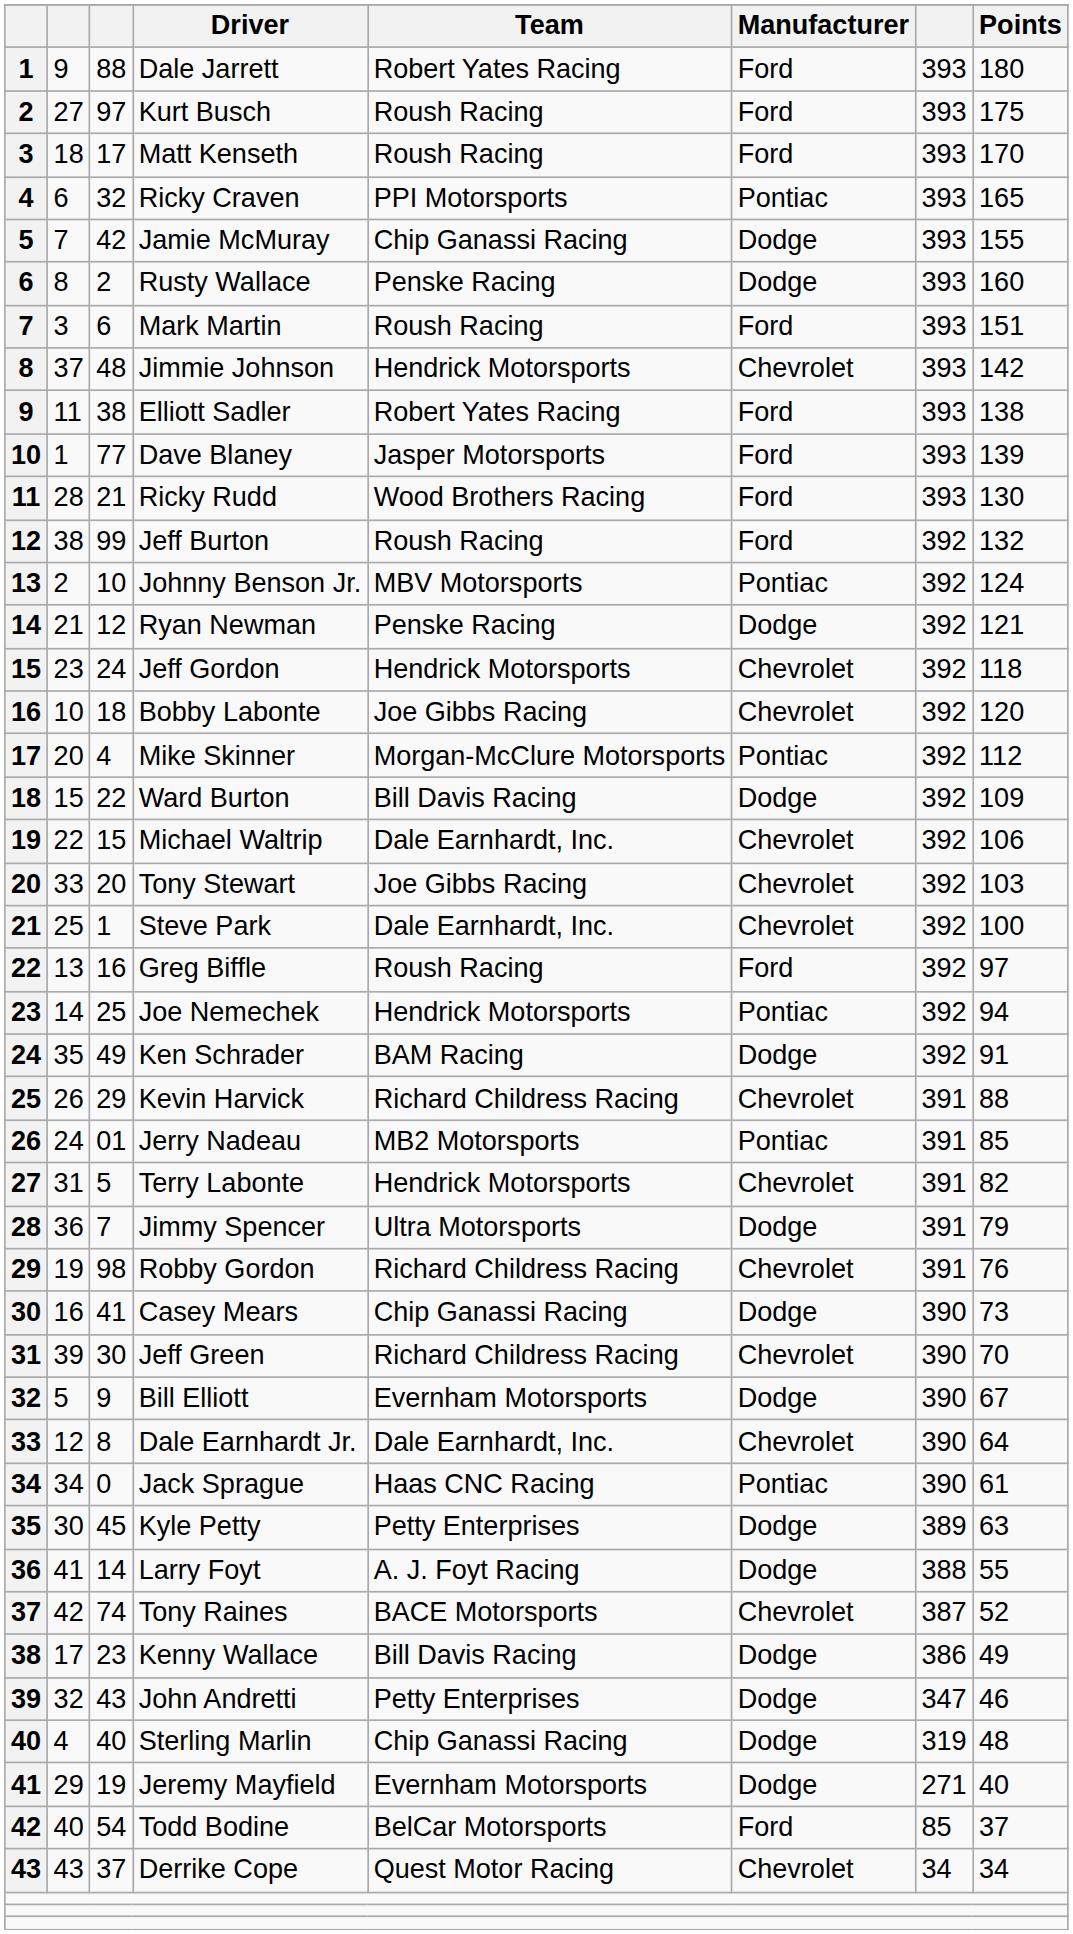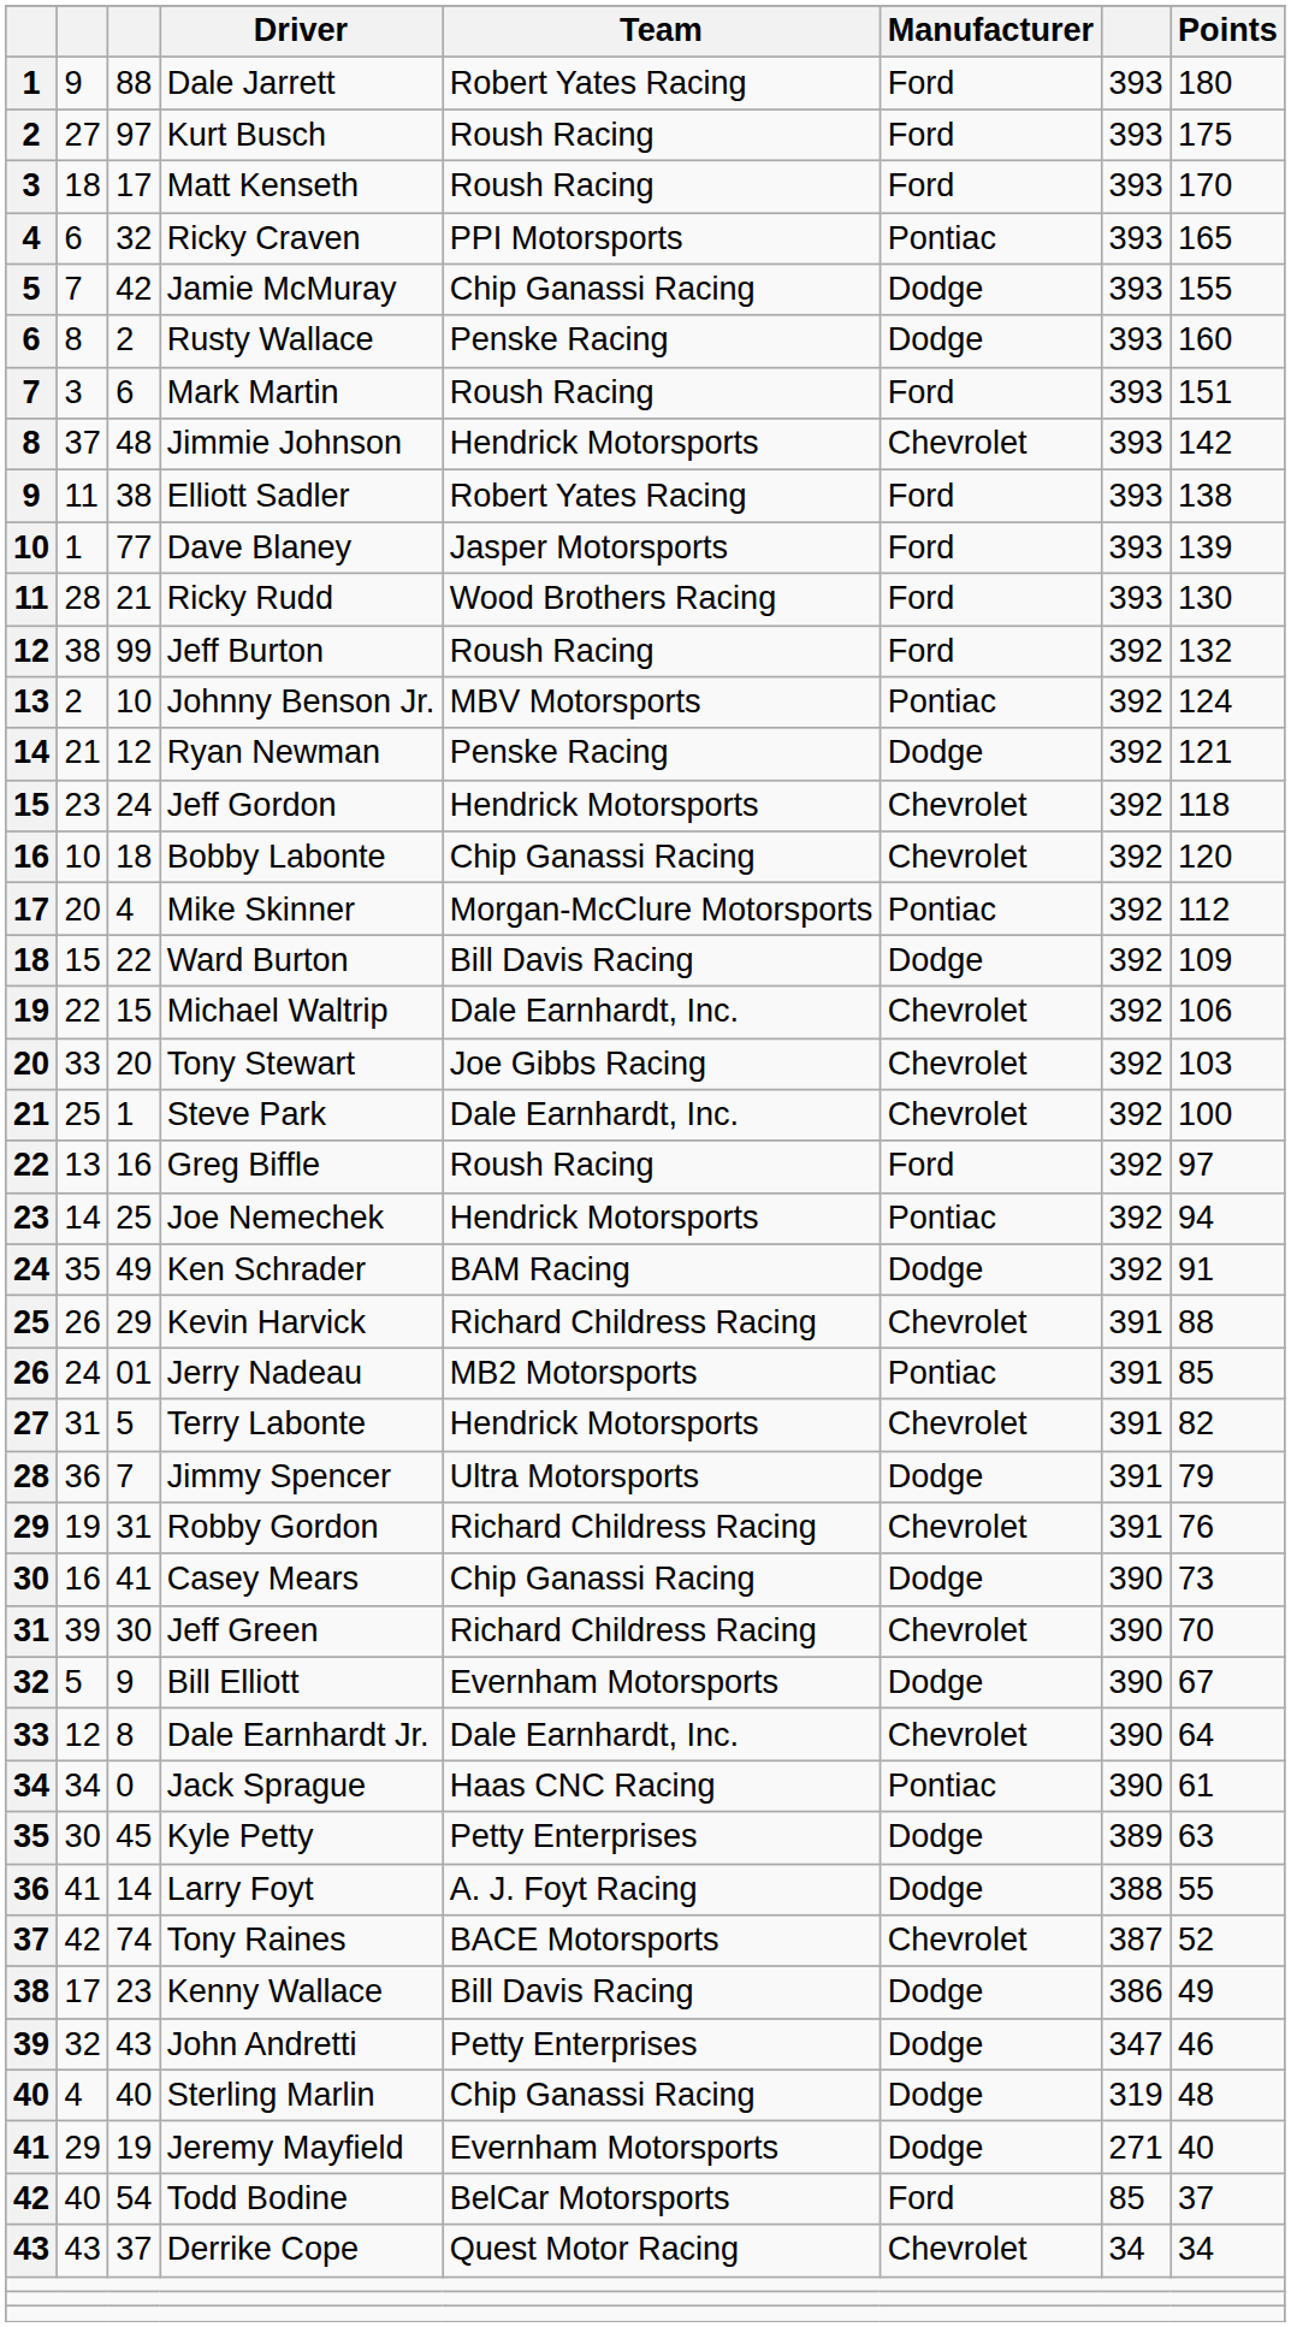 <table class="wikitable" border="1">
 <tr>
 </tr>
 <tr>
 <th scope="col"></th>
 <th scope="col"></th>
 <th scope="col"></th>
 <th scope="col">Driver</th>
 <th scope="col">Team</th>
 <th scope="col">Manufacturer</th>
 <th scope="col"></th>
 <th scope="col">Points</th>
 </tr>
 <tr>
 <th scope="row">1</th>
 <td>9</td>
 <td>88</td>
 <td>Dale Jarrett</td>
 <td>Robert Yates Racing</td>
 <td>Ford</td>
 <td>393</td>
 <td>180</td>
 </tr>
 <tr>
 <th scope="row">2</th>
 <td>27</td>
 <td>97</td>
 <td>Kurt Busch</td>
 <td>Roush Racing</td>
 <td>Ford</td>
 <td>393</td>
 <td>175</td>
 </tr>
 <tr>
 <th scope="row">3</th>
 <td>18</td>
 <td>17</td>
 <td>Matt Kenseth</td>
 <td>Roush Racing</td>
 <td>Ford</td>
 <td>393</td>
 <td>170</td>
 </tr>
 <tr>
 <th scope="row">4</th>
 <td>6</td>
 <td>32</td>
 <td>Ricky Craven</td>
 <td>PPI Motorsports</td>
 <td>Pontiac</td>
 <td>393</td>
 <td>165</td>
 </tr>
 <tr>
 <th scope="row">5</th>
 <td>7</td>
 <td>42</td>
 <td>Jamie McMuray</td>
 <td>Chip Ganassi Racing</td>
 <td>Dodge</td>
 <td>393</td>
 <td>155</td>
 </tr>
 <tr>
 <th scope="row">6</th>
 <td>8</td>
 <td>2</td>
 <td>Rusty Wallace</td>
 <td>Penske Racing</td>
 <td>Dodge</td>
 <td>393</td>
 <td>160</td>
 </tr>
 <tr>
 <th scope="row">7</th>
 <td>3</td>
 <td>6</td>
 <td>Mark Martin</td>
 <td>Roush Racing</td>
 <td>Ford</td>
 <td>393</td>
 <td>151</td>
 </tr>
 <tr>
 <th scope="row">8</th>
 <td>37</td>
 <td>48</td>
 <td>Jimmie Johnson</td>
 <td>Hendrick Motorsports</td>
 <td>Chevrolet</td>
 <td>393</td>
 <td>142</td>
 </tr>
 <tr>
 <th scope="row">9</th>
 <td>11</td>
 <td>38</td>
 <td>Elliott Sadler</td>
 <td>Robert Yates Racing</td>
 <td>Ford</td>
 <td>393</td>
 <td>138</td>
 </tr>
 <tr>
 <th scope="row">10</th>
 <td>1</td>
 <td>77</td>
 <td>Dave Blaney</td>
 <td>Jasper Motorsports</td>
 <td>Ford</td>
 <td>393</td>
 <td>139</td>
 </tr>
 <tr>
 <th scope="row">11</th>
 <td>28</td>
 <td>21</td>
 <td>Ricky Rudd</td>
 <td>Wood Brothers Racing</td>
 <td>Ford</td>
 <td>393</td>
 <td>130</td>
 </tr>
 <tr>
 <th scope="row">12</th>
 <td>38</td>
 <td>99</td>
 <td>Jeff Burton</td>
 <td>Roush Racing</td>
 <td>Ford</td>
 <td>392</td>
 <td>132</td>
 </tr>
 <tr>
 <th scope="row">13</th>
 <td>2</td>
 <td>10</td>
 <td>Johnny Benson Jr.</td>
 <td>MBV Motorsports</td>
 <td>Pontiac</td>
 <td>392</td>
 <td>124</td>
 </tr>
 <tr>
 <th scope="row">14</th>
 <td>21</td>
 <td>12</td>
 <td>Ryan Newman</td>
 <td>Penske Racing</td>
 <td>Dodge</td>
 <td>392</td>
 <td>121</td>
 </tr>
 <tr>
 <th scope="row">15</th>
 <td>23</td>
 <td>24</td>
 <td>Jeff Gordon</td>
 <td>Hendrick Motorsports</td>
 <td>Chevrolet</td>
 <td>392</td>
 <td>118</td>
 </tr>
 <tr>
 <th scope="row">16</th>
 <td>10</td>
 <td>18</td>
 <td>Bobby Labonte</td>
-<td>Joe Gibbs Racing</td>
+<td>Chip Ganassi Racing</td>
 <td>Chevrolet</td>
 <td>392</td>
 <td>120</td>
 </tr>
 <tr>
 <th scope="row">17</th>
 <td>20</td>
 <td>4</td>
 <td>Mike Skinner</td>
 <td>Morgan-McClure Motorsports</td>
 <td>Pontiac</td>
 <td>392</td>
 <td>112</td>
 </tr>
 <tr>
 <th scope="row">18</th>
 <td>15</td>
 <td>22</td>
 <td>Ward Burton</td>
 <td>Bill Davis Racing</td>
 <td>Dodge</td>
 <td>392</td>
 <td>109</td>
 </tr>
 <tr>
 <th scope="row">19</th>
 <td>22</td>
 <td>15</td>
 <td>Michael Waltrip</td>
 <td>Dale Earnhardt, Inc.</td>
 <td>Chevrolet</td>
 <td>392</td>
 <td>106</td>
 </tr>
 <tr>
 <th scope="row">20</th>
 <td>33</td>
 <td>20</td>
 <td>Tony Stewart</td>
 <td>Joe Gibbs Racing</td>
 <td>Chevrolet</td>
 <td>392</td>
 <td>103</td>
 </tr>
 <tr>
 <th scope="row">21</th>
 <td>25</td>
 <td>1</td>
 <td>Steve Park</td>
 <td>Dale Earnhardt, Inc.</td>
 <td>Chevrolet</td>
 <td>392</td>
 <td>100</td>
 </tr>
 <tr>
 <th scope="row">22</th>
 <td>13</td>
 <td>16</td>
 <td>Greg Biffle</td>
 <td>Roush Racing</td>
 <td>Ford</td>
 <td>392</td>
 <td>97</td>
 </tr>
 <tr>
 <th scope="row">23</th>
 <td>14</td>
 <td>25</td>
 <td>Joe Nemechek</td>
 <td>Hendrick Motorsports</td>
 <td>Pontiac</td>
 <td>392</td>
 <td>94</td>
 </tr>
 <tr>
 <th scope="row">24</th>
 <td>35</td>
 <td>49</td>
 <td>Ken Schrader</td>
 <td>BAM Racing</td>
 <td>Dodge</td>
 <td>392</td>
 <td>91</td>
 </tr>
 <tr>
 <th scope="row">25</th>
 <td>26</td>
 <td>29</td>
 <td>Kevin Harvick</td>
 <td>Richard Childress Racing</td>
 <td>Chevrolet</td>
 <td>391</td>
 <td>88</td>
 </tr>
 <tr>
 <th scope="row">26</th>
 <td>24</td>
 <td>01</td>
 <td>Jerry Nadeau</td>
 <td>MB2 Motorsports</td>
 <td>Pontiac</td>
 <td>391</td>
 <td>85</td>
 </tr>
 <tr>
 <th scope="row">27</th>
 <td>31</td>
 <td>5</td>
 <td>Terry Labonte</td>
 <td>Hendrick Motorsports</td>
 <td>Chevrolet</td>
 <td>391</td>
 <td>82</td>
 </tr>
 <tr>
 <th scope="row">28</th>
 <td>36</td>
 <td>7</td>
 <td>Jimmy Spencer</td>
 <td>Ultra Motorsports</td>
 <td>Dodge</td>
 <td>391</td>
 <td>79</td>
 </tr>
 <tr>
 <th scope="row">29</th>
 <td>19</td>
-<td>98</td>
+<td>31</td>
 <td>Robby Gordon</td>
 <td>Richard Childress Racing</td>
 <td>Chevrolet</td>
 <td>391</td>
 <td>76</td>
 </tr>
 <tr>
 <th scope="row">30</th>
 <td>16</td>
 <td>41</td>
 <td>Casey Mears</td>
 <td>Chip Ganassi Racing</td>
 <td>Dodge</td>
 <td>390</td>
 <td>73</td>
 </tr>
 <tr>
 <th scope="row">31</th>
 <td>39</td>
 <td>30</td>
 <td>Jeff Green</td>
 <td>Richard Childress Racing</td>
 <td>Chevrolet</td>
 <td>390</td>
 <td>70</td>
 </tr>
 <tr>
 <th scope="row">32</th>
 <td>5</td>
 <td>9</td>
 <td>Bill Elliott</td>
 <td>Evernham Motorsports</td>
 <td>Dodge</td>
 <td>390</td>
 <td>67</td>
 </tr>
 <tr>
 <th scope="row">33</th>
 <td>12</td>
 <td>8</td>
 <td>Dale Earnhardt Jr.</td>
 <td>Dale Earnhardt, Inc.</td>
 <td>Chevrolet</td>
 <td>390</td>
 <td>64</td>
 </tr>
 <tr>
 <th scope="row">34</th>
 <td>34</td>
 <td>0</td>
 <td>Jack Sprague</td>
 <td>Haas CNC Racing</td>
 <td>Pontiac</td>
 <td>390</td>
 <td>61</td>
 </tr>
 <tr>
 <th scope="row">35</th>
 <td>30</td>
 <td>45</td>
 <td>Kyle Petty</td>
 <td>Petty Enterprises</td>
 <td>Dodge</td>
 <td>389</td>
 <td>63</td>
 </tr>
 <tr>
 <th scope="row">36</th>
 <td>41</td>
 <td>14</td>
 <td>Larry Foyt</td>
 <td>A. J. Foyt Racing</td>
 <td>Dodge</td>
 <td>388</td>
 <td>55</td>
 </tr>
 <tr>
 <th scope="row">37</th>
 <td>42</td>
 <td>74</td>
 <td>Tony Raines</td>
 <td>BACE Motorsports</td>
 <td>Chevrolet</td>
 <td>387</td>
 <td>52</td>
 </tr>
 <tr>
 <th scope="row">38</th>
 <td>17</td>
 <td>23</td>
 <td>Kenny Wallace</td>
 <td>Bill Davis Racing</td>
 <td>Dodge</td>
 <td>386</td>
 <td>49</td>
 </tr>
 <tr>
 <th scope="row">39</th>
 <td>32</td>
 <td>43</td>
 <td>John Andretti</td>
 <td>Petty Enterprises</td>
 <td>Dodge</td>
 <td>347</td>
 <td>46</td>
 </tr>
 <tr>
 <th scope="row">40</th>
 <td>4</td>
 <td>40</td>
 <td>Sterling Marlin</td>
 <td>Chip Ganassi Racing</td>
 <td>Dodge</td>
 <td>319</td>
 <td>48</td>
 </tr>
 <tr>
 <th scope="row">41</th>
 <td>29</td>
 <td>19</td>
 <td>Jeremy Mayfield</td>
 <td>Evernham Motorsports</td>
 <td>Dodge</td>
 <td>271</td>
 <td>40</td>
 </tr>
 <tr>
 <th scope="row">42</th>
 <td>40</td>
 <td>54</td>
 <td>Todd Bodine</td>
 <td>BelCar Motorsports</td>
 <td>Ford</td>
 <td>85</td>
 <td>37</td>
 </tr>
 <tr>
 <th scope="row">43</th>
 <td>43</td>
 <td>37</td>
 <td>Derrike Cope</td>
 <td>Quest Motor Racing</td>
 <td>Chevrolet</td>
 <td>34</td>
 <td>34</td>
 </tr>
 <tr class="sortbottom">
 <td colspan="9"></td>
 </tr>
 <tr class="sortbottom">
 <td colspan="9"></td>
 </tr>
 <tr class="sortbottom">
 <td colspan="9"></td>
 </tr>
 </table>
